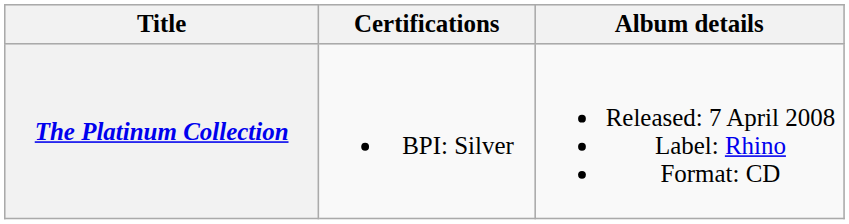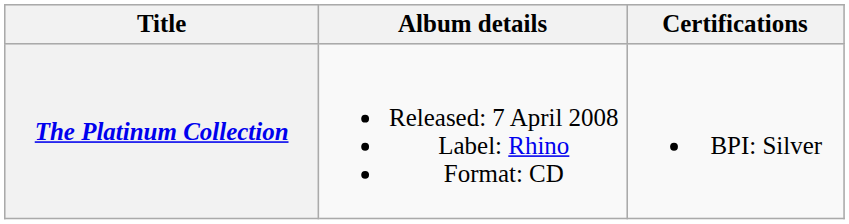 <table class="wikitable plainrowheaders" style="text-align:center; width:34%">
 <tr>
 <th scope="col" style="width:18em;">Title</th>
+<th scope="col" style="width:16em;">Album details</th>
 <th scope="col" style="width:10em;">Certifications</th>
-<th scope="col" style="width:16em;">Album details</th>
 </tr>
 <tr>
 <th scope="row"><em><a href='#'>The Platinum Collection</a></em></th>
+<td><br><ul><li>Released: 7 April 2008</li><li>Label: <a href='#'>Rhino</a></li><li>Format: CD</li></ul></td>
 <td><br><ul><li>BPI: Silver</li></ul></td>
-<td><br><ul><li>Released: 7 April 2008</li><li>Label: <a href='#'>Rhino</a></li><li>Format: CD</li></ul></td>
 </tr>
 </table>
